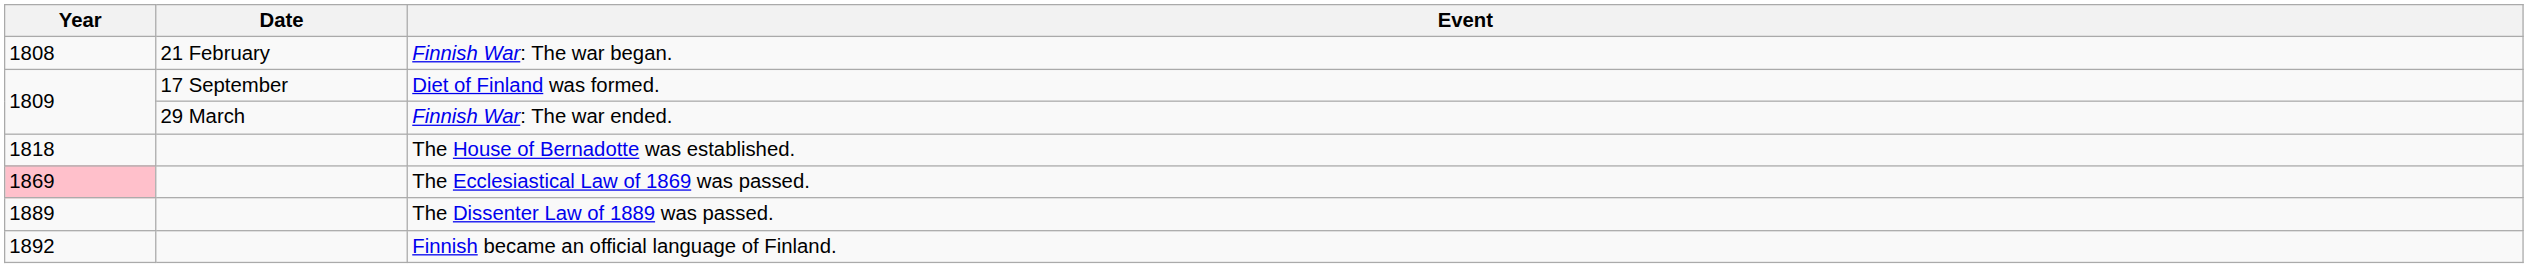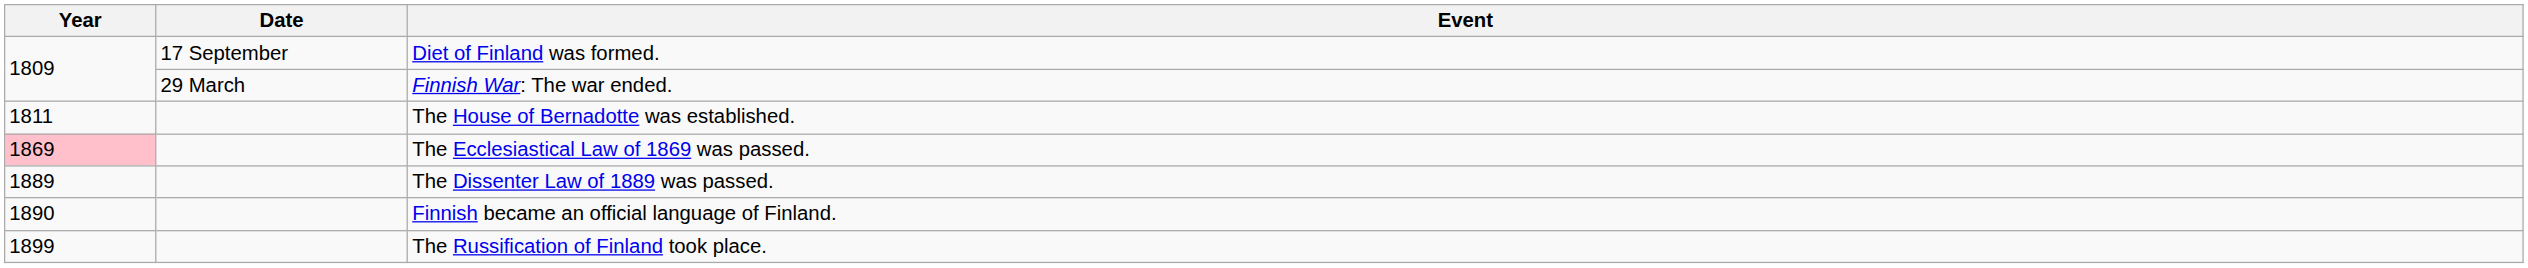 <table class="wikitable" style="width:100%">
 <tr>
 <th style="width:6%">Year</th>
 <th style="width:10%">Date</th>
 <th>Event</th>
-</tr>
-<tr>
-<td>1808</td>
-<td>21 February</td>
-<td><em><a href='#'>Finnish War</a></em>: The war began.</td>
 </tr>
 <tr>
 <td rowspan="2">1809</td>
 <td>17 September</td>
 <td><a href='#'>Diet of Finland</a> was formed.</td>
 </tr>
 <tr>
 <td>29 March</td>
 <td><em><a href='#'>Finnish War</a></em>: The war ended.</td>
 </tr>
 <tr>
-<td>1818</td>
+<td>1811</td>
 <td></td>
 <td>The <a href='#'>House of Bernadotte</a> was established.</td>
 </tr>
 <tr>
 <td style="background: pink;">1869</td>
 <td></td>
 <td>The <a href='#'>Ecclesiastical Law of 1869</a> was passed.</td>
 </tr>
 <tr>
 <td>1889</td>
 <td></td>
 <td>The <a href='#'>Dissenter Law of 1889</a> was passed.</td>
 </tr>
 <tr>
-<td>1892</td>
+<td>1890</td>
 <td></td>
 <td><a href='#'>Finnish</a> became an official language of Finland.</td>
 </tr>
+<tr>
+<td>1899</td>
+<td></td>
+<td>The <a href='#'>Russification of Finland</a> took place.</td>
+</tr>
 </table>
